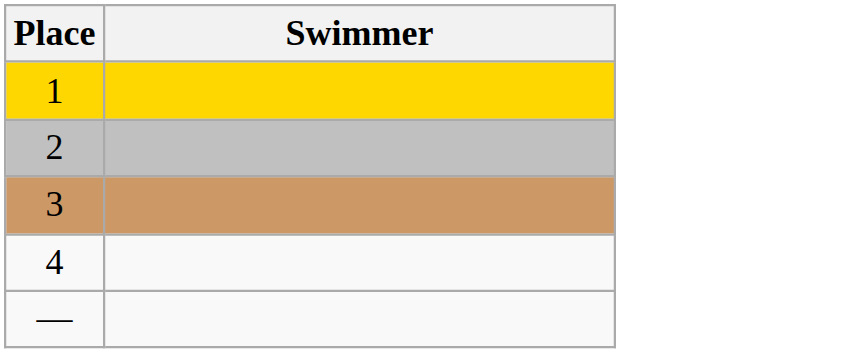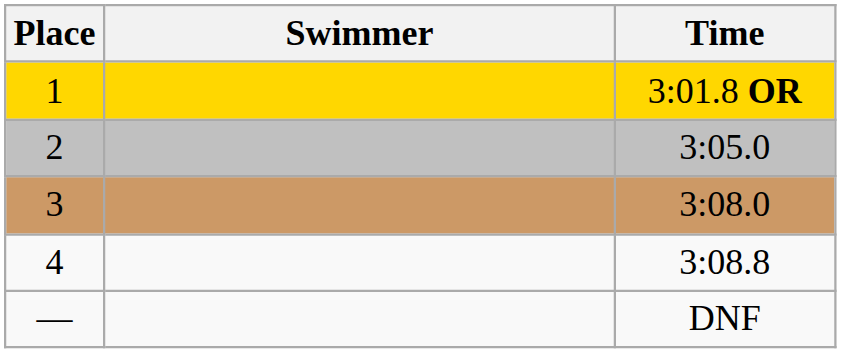 <table class=wikitable style="text-align:center">
 <tr>
 <th>Place</th>
 <th width=220>Swimmer</th>
+<th width=90>Time</th>
 </tr>
 <tr bgcolor=gold>
 <td>1</td>
 <td align=left></td>
+<td>3:01.8 <strong>OR</strong></td>
 </tr>
 <tr bgcolor=silver>
 <td>2</td>
 <td align=left></td>
+<td>3:05.0</td>
 </tr>
 <tr bgcolor=cc9966>
 <td>3</td>
 <td align=left></td>
+<td>3:08.0</td>
 </tr>
 <tr>
 <td>4</td>
 <td align=left></td>
+<td>3:08.8</td>
 </tr>
 <tr>
 <td>—</td>
 <td align=left></td>
+<td>DNF</td>
 </tr>
 </table>
